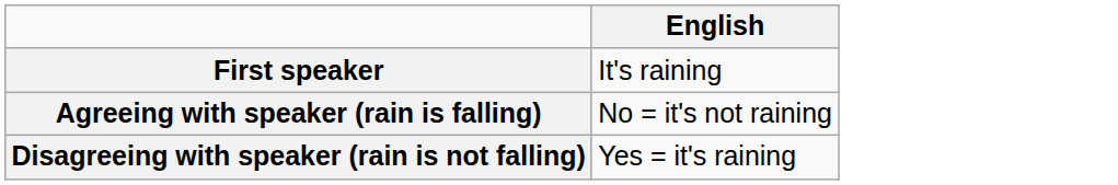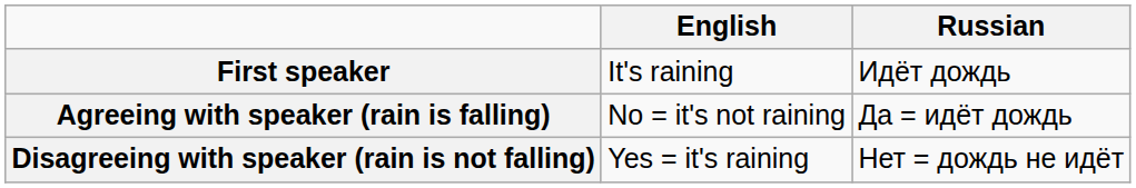 <table class="wikitable">
 <tr>
 <td></td>
 <th>English</th>
+<th>Russian</th>
 </tr>
 <tr>
 <th>First speaker</th>
 <td>It's raining</td>
+<td>Идёт дождь</td>
 </tr>
 <tr>
 <th><strong>Agreeing with speaker (rain is falling)</strong></th>
 <td>No = it's not raining</td>
+<td>Да = идёт дождь</td>
 </tr>
 <tr>
 <th><strong>Disagreeing with speaker (rain is not falling)</strong></th>
 <td>Yes = it's raining</td>
+<td>Нет = дождь не идёт</td>
 </tr>
 </table>
